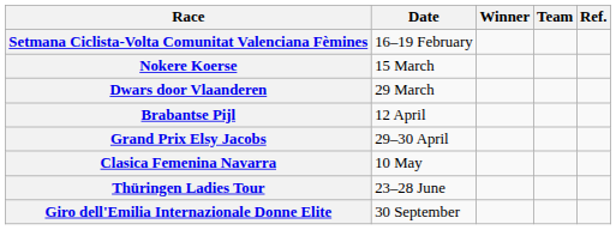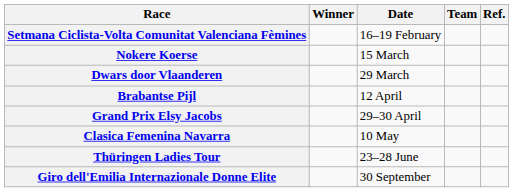 <table class="wikitable plainrowheaders">
 <tr>
 <th scope="col">Race</th>
+<th scope="col">Winner</th>
 <th scope="col">Date</th>
-<th scope="col">Winner</th>
 <th scope="col">Team</th>
 <th scope="col">Ref.</th>
 </tr>
 <tr>
 <th scope="row"> <a href='#'>Setmana Ciclista-Volta Comunitat Valenciana Fèmines</a></th>
+<td></td>
 <td>16–19 February</td>
-<td></td>
 <td></td>
 <td align="center"></td>
 </tr>
 <tr>
 <th scope="row"> <a href='#'>Nokere Koerse</a></th>
+<td></td>
 <td>15 March</td>
-<td></td>
 <td></td>
 <td align="center"></td>
 </tr>
 <tr>
 <th scope="row"> <a href='#'>Dwars door Vlaanderen</a></th>
+<td></td>
 <td>29 March</td>
-<td></td>
 <td></td>
 <td align="center"></td>
 </tr>
 <tr>
 <th scope="row"> <a href='#'>Brabantse Pijl</a></th>
+<td></td>
 <td>12 April</td>
-<td></td>
 <td></td>
 <td align="center"></td>
 </tr>
 <tr>
 <th scope="row"> <a href='#'>Grand Prix Elsy Jacobs</a></th>
+<td></td>
 <td>29–30 April</td>
-<td></td>
 <td></td>
 <td align="center"></td>
 </tr>
 <tr>
 <th scope="row"> <a href='#'>Clasica Femenina Navarra</a></th>
+<td></td>
 <td>10 May</td>
-<td></td>
 <td></td>
 <td align="center"></td>
 </tr>
 <tr>
 <th scope="row"> <a href='#'>Thüringen Ladies Tour</a></th>
+<td></td>
 <td>23–28 June</td>
-<td></td>
 <td></td>
 <td align="center"></td>
 </tr>
 <tr>
 <th scope="row"> <a href='#'>Giro dell'Emilia Internazionale Donne Elite</a></th>
+<td></td>
 <td>30 September</td>
-<td></td>
 <td></td>
 <td align="center"></td>
 </tr>
 </table>
